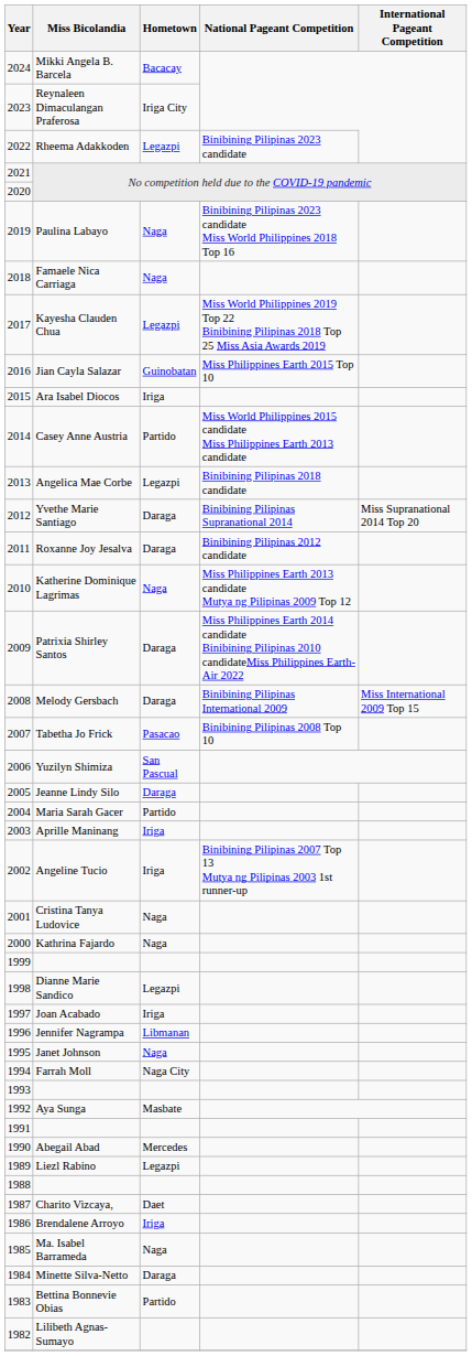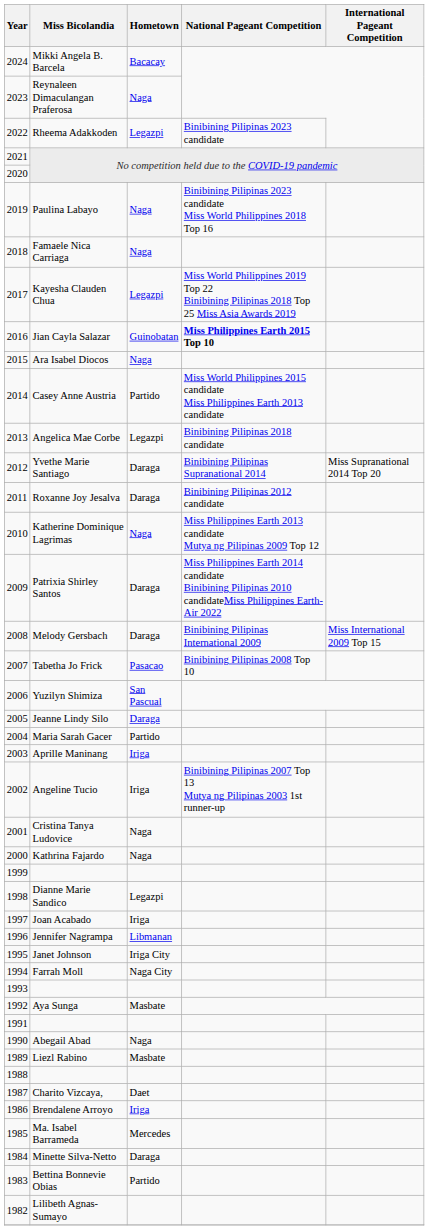 <table class="wikitable sortable"style="font-size: 95%;">
 <tr>
 <th>Year</th>
 <th>Miss Bicolandia</th>
 <th>Hometown</th>
 <th>National Pageant Competition</th>
 <th>International Pageant Competition</th>
 </tr>
 <tr>
 <td>2024</td>
 <td>Mikki Angela B. Barcela</td>
 <td><a href='#'>Bacacay</a></td>
 </tr>
 <tr>
 <td>2023</td>
 <td>Reynaleen Dimaculangan Praferosa</td>
-<td>Iriga City</td>
+<td><a href='#'>Naga</a></td>
 </tr>
 <tr>
 <td>2022</td>
 <td>Rheema Adakkoden</td>
 <td><a href='#'>Legazpi</a></td>
 <td><a href='#'>Binibining Pilipinas 2023</a> candidate</td>
 </tr>
 <tr>
 <td>2021</td>
 <td colspan="4" rowspan="2" style="background: #ececec; color: #2C2C2C; vertical-align: middle; text-align: center; " class="table-na"><em>No competition held due to the <a href='#'>COVID-19 pandemic</a></em></td>
 </tr>
 <tr>
 <td>2020</td>
 </tr>
 <tr>
 <td>2019</td>
 <td>Paulina Labayo</td>
 <td><a href='#'>Naga</a></td>
 <td><a href='#'>Binibining Pilipinas 2023</a> candidate<br><a href='#'>Miss World Philippines 2018</a> Top 16</td>
 <td></td>
 </tr>
 <tr>
 <td>2018</td>
 <td>Famaele Nica Carriaga</td>
 <td><a href='#'>Naga</a></td>
 <td></td>
 <td></td>
 </tr>
 <tr>
 <td>2017</td>
 <td>Kayesha Clauden Chua</td>
 <td><a href='#'>Legazpi</a></td>
 <td><a href='#'>Miss World Philippines 2019</a> Top 22<br><a href='#'>Binibining Pilipinas 2018</a> Top 25 <a href='#'>Miss Asia Awards 2019</a></td>
 <td></td>
 </tr>
 <tr>
 <td>2016</td>
 <td>Jian Cayla Salazar</td>
 <td><a href='#'>Guinobatan</a></td>
-<td><a href='#'>Miss Philippines Earth 2015</a> Top 10</td>
+<td><strong><a href='#'>Miss Philippines Earth 2015</a> Top 10</strong></td>
 <td></td>
 </tr>
 <tr>
 <td>2015</td>
 <td>Ara Isabel Diocos</td>
-<td>Iriga</td>
+<td><a href='#'>Naga</a></td>
 <td></td>
 <td></td>
 </tr>
 <tr>
 <td>2014</td>
 <td>Casey Anne Austria</td>
 <td>Partido</td>
 <td><a href='#'>Miss World Philippines 2015</a> candidate<br><a href='#'>Miss Philippines Earth 2013</a> candidate</td>
 <td></td>
 </tr>
 <tr>
 <td>2013</td>
 <td>Angelica Mae Corbe</td>
 <td>Legazpi</td>
 <td><a href='#'>Binibining Pilipinas 2018</a> candidate</td>
 <td></td>
 </tr>
 <tr>
 <td>2012</td>
 <td>Yvethe Marie Santiago</td>
 <td>Daraga</td>
 <td><a href='#'>Binibining Pilipinas Supranational 2014</a></td>
 <td>Miss Supranational 2014 Top 20</td>
 </tr>
 <tr>
 <td>2011</td>
 <td>Roxanne Joy Jesalva</td>
 <td>Daraga</td>
 <td><a href='#'>Binibining Pilipinas 2012</a> candidate</td>
 <td></td>
 </tr>
 <tr>
 <td>2010</td>
 <td>Katherine Dominique Lagrimas</td>
 <td><a href='#'>Naga</a></td>
 <td><a href='#'>Miss Philippines Earth 2013</a> candidate<br><a href='#'>Mutya ng Pilipinas 2009</a> Top 12</td>
 <td></td>
 </tr>
 <tr>
 <td>2009</td>
 <td>Patrixia Shirley Santos</td>
 <td>Daraga</td>
 <td><a href='#'>Miss Philippines Earth 2014</a> candidate<br><a href='#'>Binibining Pilipinas 2010</a> candidate<a href='#'>Miss Philippines Earth-Air 2022</a></td>
 <td></td>
 </tr>
 <tr>
 <td>2008</td>
 <td>Melody Gersbach</td>
 <td>Daraga</td>
 <td><a href='#'>Binibining Pilipinas International 2009</a></td>
 <td><a href='#'>Miss International 2009</a> Top 15</td>
 </tr>
 <tr>
 <td>2007</td>
 <td>Tabetha Jo Frick</td>
 <td><a href='#'>Pasacao</a></td>
 <td><a href='#'>Binibining Pilipinas 2008</a> Top 10</td>
 <td></td>
 </tr>
 <tr>
 <td>2006</td>
 <td>Yuzilyn Shimiza</td>
 <td><a href='#'>San Pascual</a></td>
 </tr>
 <tr>
 <td>2005</td>
 <td>Jeanne Lindy Silo</td>
 <td><a href='#'>Daraga</a></td>
 <td></td>
 <td></td>
 </tr>
 <tr>
 <td>2004</td>
 <td>Maria Sarah Gacer</td>
 <td>Partido</td>
 <td></td>
 <td></td>
 </tr>
 <tr>
 <td>2003</td>
 <td>Aprille Maninang</td>
 <td><a href='#'>Iriga</a></td>
 <td></td>
 <td></td>
 </tr>
 <tr>
 <td>2002</td>
 <td>Angeline Tucio</td>
 <td>Iriga</td>
 <td><a href='#'>Binibining Pilipinas 2007</a> Top 13<br><a href='#'>Mutya ng Pilipinas 2003</a> 1st runner-up</td>
 <td></td>
 </tr>
 <tr>
 <td>2001</td>
 <td>Cristina Tanya Ludovice</td>
 <td>Naga</td>
 <td></td>
 <td></td>
 </tr>
 <tr>
 <td>2000</td>
 <td>Kathrina Fajardo</td>
 <td>Naga</td>
 <td></td>
 <td></td>
 </tr>
 <tr>
 <td>1999</td>
 <td></td>
 <td></td>
 <td></td>
 <td></td>
 </tr>
 <tr>
 <td>1998</td>
 <td>Dianne Marie Sandico</td>
 <td>Legazpi</td>
 <td></td>
 <td></td>
 </tr>
 <tr>
 <td>1997</td>
 <td>Joan Acabado</td>
 <td>Iriga</td>
 <td></td>
 <td></td>
 </tr>
 <tr>
 <td>1996</td>
 <td>Jennifer Nagrampa</td>
 <td><a href='#'>Libmanan</a></td>
 <td></td>
 <td></td>
 </tr>
 <tr>
 <td>1995</td>
 <td>Janet Johnson</td>
-<td><a href='#'>Naga</a></td>
+<td>Iriga City</td>
 <td></td>
 <td></td>
 </tr>
 <tr>
 <td>1994</td>
 <td>Farrah Moll</td>
 <td>Naga City</td>
 <td></td>
 <td></td>
 </tr>
 <tr>
 <td>1993</td>
 <td></td>
 <td></td>
 <td></td>
 <td></td>
 </tr>
 <tr>
 <td>1992</td>
 <td>Aya Sunga</td>
 <td>Masbate</td>
 </tr>
 <tr>
 <td>1991</td>
 <td></td>
 <td></td>
 <td></td>
 <td></td>
 </tr>
 <tr>
 <td>1990</td>
 <td>Abegail Abad</td>
-<td>Mercedes</td>
+<td>Naga</td>
 <td></td>
 <td></td>
 </tr>
 <tr>
 <td>1989</td>
 <td>Liezl Rabino</td>
-<td>Legazpi</td>
+<td>Masbate</td>
 <td></td>
 <td></td>
 </tr>
 <tr>
 <td>1988</td>
 <td></td>
 <td></td>
 <td></td>
 <td></td>
 </tr>
 <tr>
 <td>1987</td>
 <td>Charito Vizcaya,</td>
 <td>Daet</td>
 <td></td>
 <td></td>
 </tr>
 <tr>
 <td>1986</td>
 <td>Brendalene Arroyo</td>
 <td><a href='#'>Iriga</a></td>
 <td></td>
 <td></td>
 </tr>
 <tr>
 <td>1985</td>
 <td>Ma. Isabel Barrameda</td>
-<td>Naga</td>
+<td>Mercedes</td>
 <td></td>
 <td></td>
 </tr>
 <tr>
 <td>1984</td>
 <td>Minette Silva-Netto</td>
 <td>Daraga</td>
 <td></td>
 <td></td>
 </tr>
 <tr>
 <td>1983</td>
 <td>Bettina Bonnevie Obias</td>
 <td>Partido</td>
 <td></td>
 <td></td>
 </tr>
 <tr>
 <td>1982</td>
 <td>Lilibeth Agnas-Sumayo</td>
 <td></td>
 <td></td>
 <td></td>
 </tr>
 <tr>
 </tr>
 </table>
